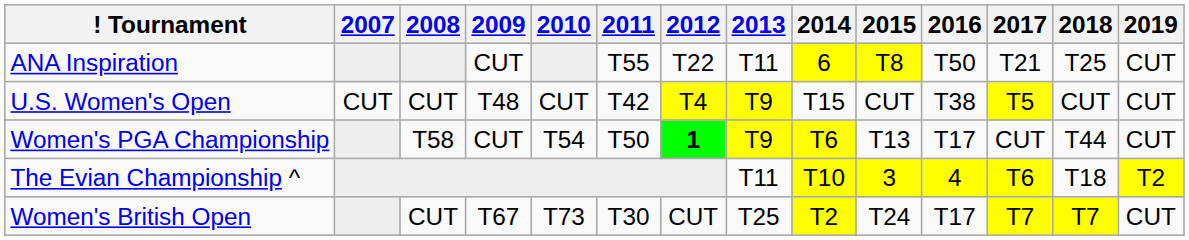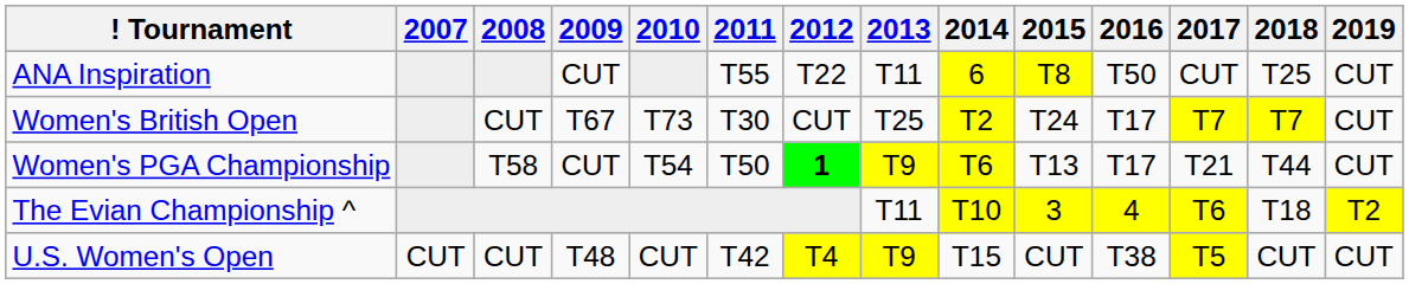 <table class="wikitable" style="font-size:95%;text-align:center;">
 <tr>
 <th>! Tournament</th>
 <th><a href='#'>2007</a></th>
 <th><a href='#'>2008</a></th>
 <th><a href='#'>2009</a></th>
 <th><a href='#'>2010</a></th>
 <th><a href='#'>2011</a></th>
 <th><a href='#'>2012</a></th>
 <th><a href='#'>2013</a></th>
 <th>2014</th>
 <th>2015</th>
 <th>2016</th>
 <th>2017</th>
 <th>2018</th>
 <th>2019</th>
 </tr>
 <tr>
 <td align=left><a href='#'>ANA Inspiration</a></td>
 <td style="background:#eeeeee;"></td>
 <td style="background:#eeeeee;"></td>
 <td>CUT</td>
 <td style="background:#eeeeee;"></td>
 <td>T55</td>
 <td>T22</td>
 <td>T11</td>
 <td style="background:yellow;">6</td>
 <td style="background:yellow;">T8</td>
 <td>T50</td>
-<td>T21</td>
+<td>CUT</td>
 <td>T25</td>
 <td>CUT</td>
+</tr>
+<tr>
+<td align=left><a href='#'>Women's British Open</a></td>
+<td style="background:#eeeeee;"></td>
+<td>CUT</td>
+<td>T67</td>
+<td>T73</td>
+<td>T30</td>
+<td>CUT</td>
+<td>T25</td>
+<td style="background:yellow;">T2</td>
+<td>T24</td>
+<td>T17</td>
+<td style="background:yellow;">T7</td>
+<td style="background:yellow;">T7</td>
+<td>CUT</td>
+</tr>
+<tr>
+<td align=left><a href='#'>Women's PGA Championship</a></td>
+<td style="background:#eeeeee;"></td>
+<td>T58</td>
+<td>CUT</td>
+<td>T54</td>
+<td>T50</td>
+<td style="background:lime;"><strong>1</strong></td>
+<td style="background:yellow;">T9</td>
+<td style="background:yellow;">T6</td>
+<td>T13</td>
+<td>T17</td>
+<td>T21</td>
+<td>T44</td>
+<td>CUT</td>
+</tr>
+<tr>
+<td align=left><a href='#'>The Evian Championship</a> ^</td>
+<td style="background:#eeeeee;" colspan=6></td>
+<td>T11</td>
+<td style="background:yellow;">T10</td>
+<td style="background:yellow;">3</td>
+<td style="background:yellow;">4</td>
+<td style="background:yellow;">T6</td>
+<td>T18</td>
+<td style="background:yellow;">T2</td>
 </tr>
 <tr>
 <td align=left><a href='#'>U.S. Women's Open</a></td>
 <td>CUT</td>
 <td>CUT</td>
 <td>T48</td>
 <td>CUT</td>
 <td>T42</td>
 <td style="background:yellow;">T4</td>
 <td style="background:yellow;">T9</td>
 <td>T15</td>
 <td>CUT</td>
 <td>T38</td>
 <td style="background:yellow;">T5</td>
 <td>CUT</td>
 <td>CUT</td>
 </tr>
-<tr>
-<td align=left><a href='#'>Women's PGA Championship</a></td>
-<td style="background:#eeeeee;"></td>
-<td>T58</td>
-<td>CUT</td>
-<td>T54</td>
-<td>T50</td>
-<td style="background:lime;"><strong>1</strong></td>
-<td style="background:yellow;">T9</td>
-<td style="background:yellow;">T6</td>
-<td>T13</td>
-<td>T17</td>
-<td>CUT</td>
-<td>T44</td>
-<td>CUT</td>
-</tr>
-<tr>
-<td align=left><a href='#'>The Evian Championship</a> ^</td>
-<td style="background:#eeeeee;" colspan=6></td>
-<td>T11</td>
-<td style="background:yellow;">T10</td>
-<td style="background:yellow;">3</td>
-<td style="background:yellow;">4</td>
-<td style="background:yellow;">T6</td>
-<td>T18</td>
-<td style="background:yellow;">T2</td>
-</tr>
-<tr>
-<td align=left><a href='#'>Women's British Open</a></td>
-<td style="background:#eeeeee;"></td>
-<td>CUT</td>
-<td>T67</td>
-<td>T73</td>
-<td>T30</td>
-<td>CUT</td>
-<td>T25</td>
-<td style="background:yellow;">T2</td>
-<td>T24</td>
-<td>T17</td>
-<td style="background:yellow;">T7</td>
-<td style="background:yellow;">T7</td>
-<td>CUT</td>
-</tr>
 </table>
